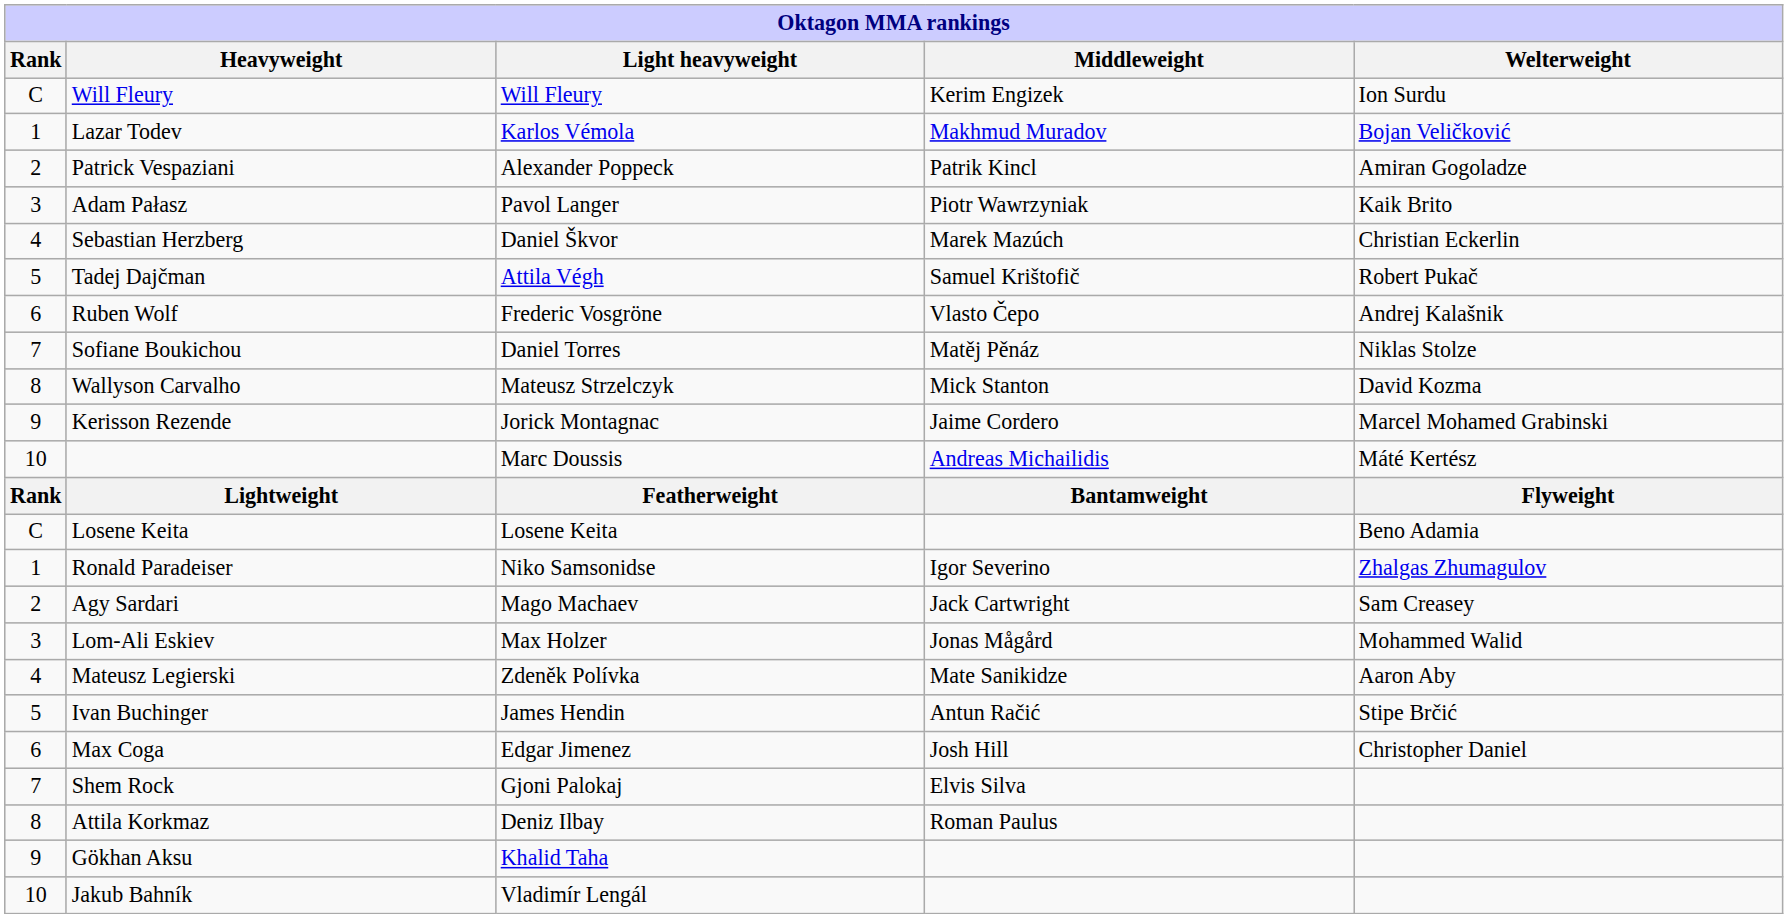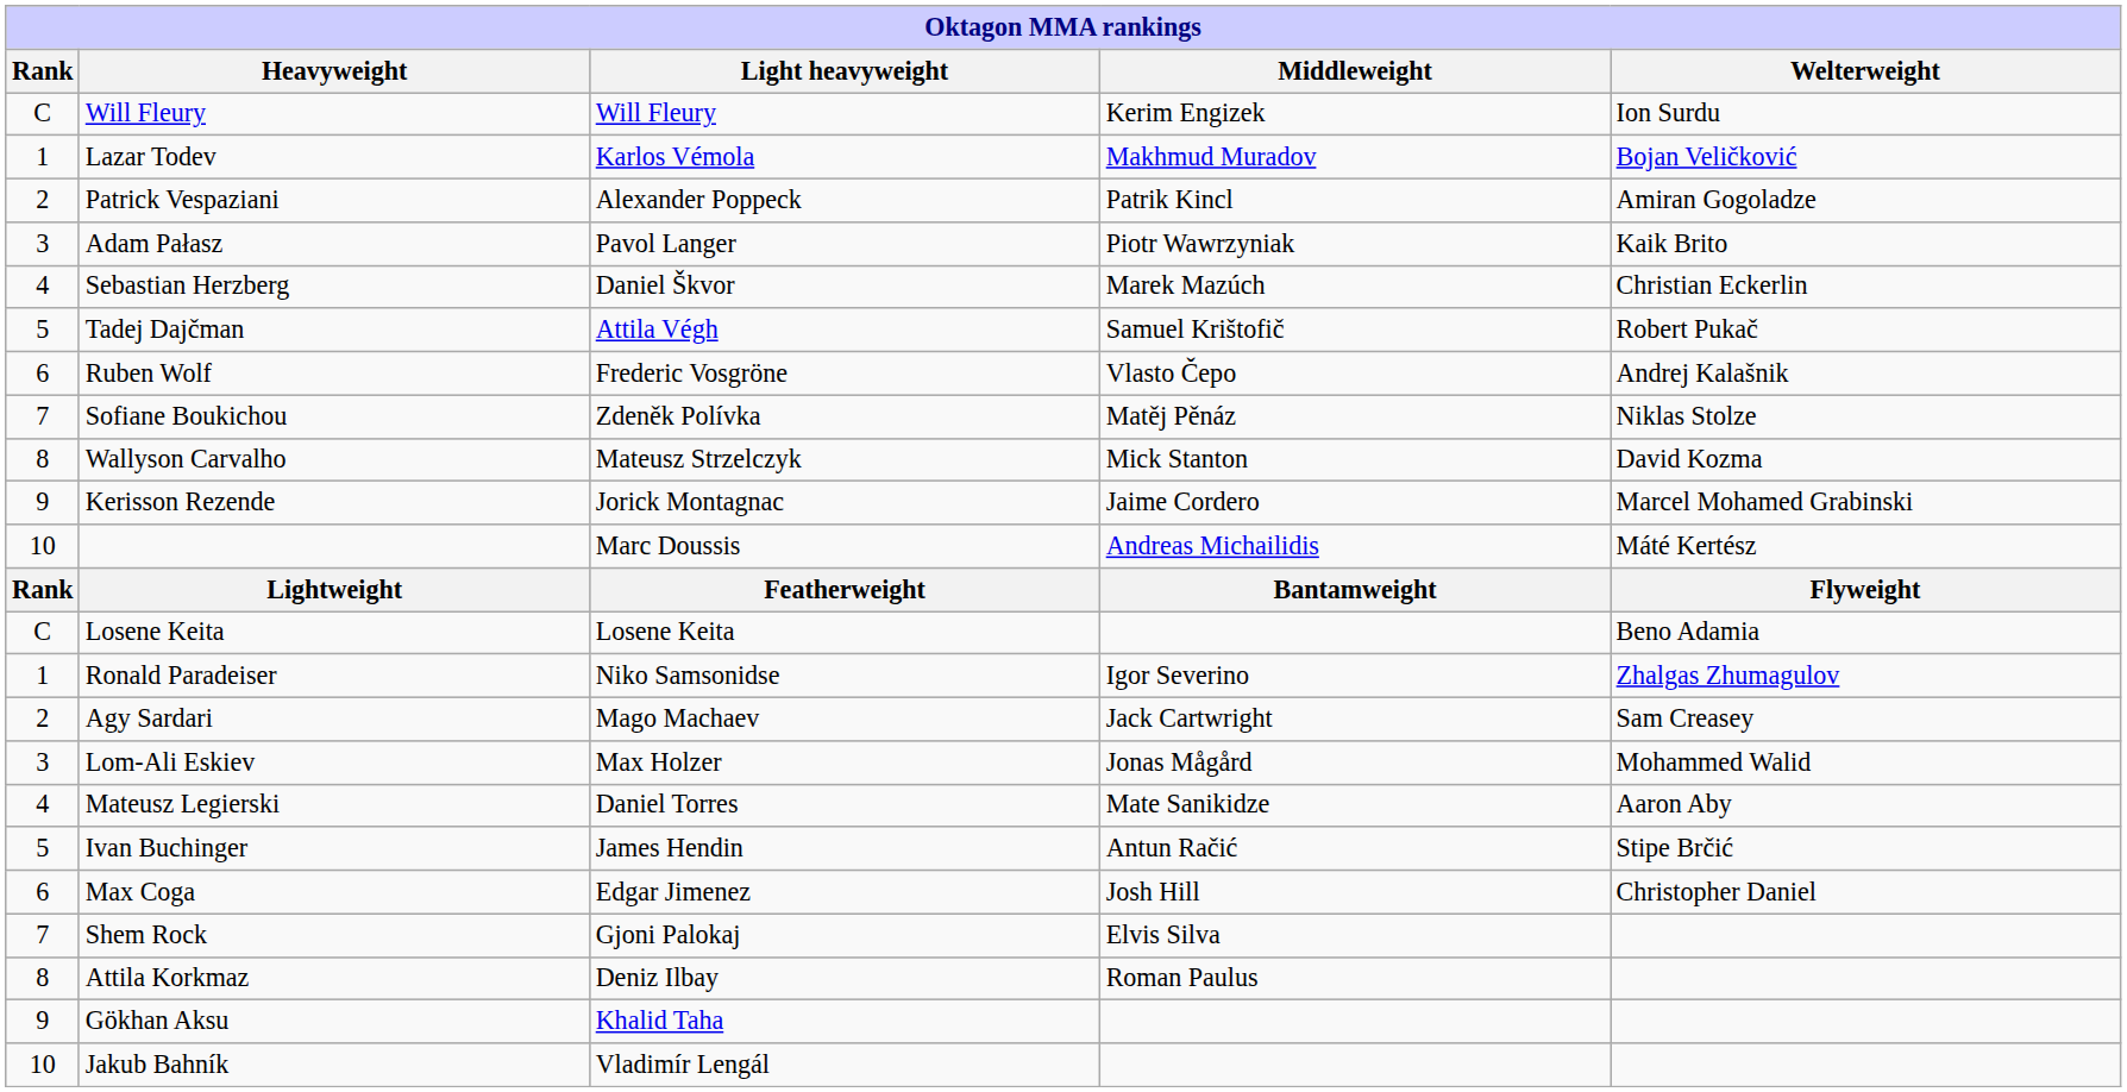 <table class="wikitable" style="width:92%; font-size:90%;">
 <tr>
 <th colspan="6" style="background-color: #ccf; color: #000080; text-align: center;"><strong>Oktagon MMA rankings</strong></th>
 </tr>
 <tr>
 <th style= "width:1%;">Rank</th>
 <th style="width:24%;">Heavyweight</th>
 <th style= "width:24%;">Light heavyweight</th>
 <th style= "width:24%;">Middleweight</th>
 <th style= "width:24%;">Welterweight</th>
 </tr>
 <tr>
 <td align=center>C</td>
 <td> <a href='#'>Will Fleury</a></td>
 <td> <a href='#'>Will Fleury</a></td>
 <td> Kerim Engizek</td>
 <td> Ion Surdu</td>
 </tr>
 <tr>
 <td align=center>1</td>
 <td> Lazar Todev</td>
 <td> <a href='#'>Karlos Vémola</a></td>
 <td> <a href='#'>Makhmud Muradov</a></td>
 <td> <a href='#'>Bojan Veličković</a></td>
 </tr>
 <tr>
 <td align=center>2</td>
 <td> Patrick Vespaziani</td>
 <td> Alexander Poppeck</td>
 <td> Patrik Kincl</td>
 <td> Amiran Gogoladze</td>
 </tr>
 <tr>
 <td align=center>3</td>
 <td> Adam Pałasz</td>
 <td> Pavol Langer</td>
 <td> Piotr Wawrzyniak</td>
 <td> Kaik Brito</td>
 </tr>
 <tr>
 <td align=center>4</td>
 <td> Sebastian Herzberg</td>
 <td> Daniel Škvor</td>
 <td> Marek Mazúch</td>
 <td> Christian Eckerlin</td>
 </tr>
 <tr>
 <td align=center>5</td>
 <td> Tadej Dajčman</td>
 <td> <a href='#'>Attila Végh</a></td>
 <td> Samuel Krištofič</td>
 <td> Robert Pukač</td>
 </tr>
 <tr>
 <td align=center>6</td>
 <td> Ruben Wolf</td>
 <td> Frederic Vosgröne</td>
 <td> Vlasto Čepo</td>
 <td> Andrej Kalašnik</td>
 </tr>
 <tr>
 <td align=center>7</td>
 <td> Sofiane Boukichou</td>
-<td> Daniel Torres</td>
+<td> Zdeněk Polívka</td>
 <td> Matěj Pěnáz</td>
 <td> Niklas Stolze</td>
 </tr>
 <tr>
 <td align=center>8</td>
 <td> Wallyson Carvalho</td>
 <td> Mateusz Strzelczyk</td>
 <td> Mick Stanton</td>
 <td> David Kozma</td>
 </tr>
 <tr>
 <td align=center>9</td>
 <td> Kerisson Rezende</td>
 <td> Jorick Montagnac</td>
 <td> Jaime Cordero</td>
 <td> Marcel Mohamed Grabinski</td>
 </tr>
 <tr>
 <td align=center>10</td>
 <td></td>
 <td> Marc Doussis</td>
 <td> <a href='#'>Andreas Michailidis</a></td>
 <td> Máté Kertész</td>
 </tr>
 <tr>
 <th style= "width:1%;">Rank</th>
 <th style="width:24%;">Lightweight</th>
 <th style= "width:24%;">Featherweight</th>
 <th style= "width:24%;">Bantamweight</th>
 <th style= "width:24%;">Flyweight</th>
 </tr>
 <tr>
 <td align=center>C</td>
 <td> Losene Keita</td>
 <td> Losene Keita</td>
 <td></td>
 <td> Beno Adamia</td>
 </tr>
 <tr>
 <td align=center>1</td>
 <td> Ronald Paradeiser</td>
 <td> Niko Samsonidse</td>
 <td> Igor Severino</td>
 <td> <a href='#'>Zhalgas Zhumagulov</a></td>
 </tr>
 <tr>
 <td align=center>2</td>
 <td> Agy Sardari</td>
 <td> Mago Machaev</td>
 <td> Jack Cartwright</td>
 <td> Sam Creasey</td>
 </tr>
 <tr>
 <td align=center>3</td>
 <td> Lom-Ali Eskiev</td>
 <td> Max Holzer</td>
 <td> Jonas Mågård</td>
 <td> Mohammed Walid</td>
 </tr>
 <tr>
 <td align=center>4</td>
 <td> Mateusz Legierski</td>
-<td> Zdeněk Polívka</td>
+<td> Daniel Torres</td>
 <td> Mate Sanikidze</td>
 <td> Aaron Aby</td>
 </tr>
 <tr>
 <td align=center>5</td>
 <td> Ivan Buchinger</td>
 <td> James Hendin</td>
 <td> Antun Račić</td>
 <td> Stipe Brčić</td>
 </tr>
 <tr>
 <td align=center>6</td>
 <td> Max Coga</td>
 <td> Edgar Jimenez</td>
 <td> Josh Hill</td>
 <td> Christopher Daniel</td>
 </tr>
 <tr>
 <td align=center>7</td>
 <td> Shem Rock</td>
 <td> Gjoni Palokaj</td>
 <td> Elvis Silva</td>
 <td></td>
 </tr>
 <tr>
 <td align=center>8</td>
 <td> Attila Korkmaz</td>
 <td> Deniz Ilbay</td>
 <td> Roman Paulus</td>
 <td></td>
 </tr>
 <tr>
 <td align=center>9</td>
 <td> Gökhan Aksu</td>
 <td> <a href='#'>Khalid Taha</a></td>
 <td></td>
 <td></td>
 </tr>
 <tr>
 <td align=center>10</td>
 <td> Jakub Bahník</td>
 <td> Vladimír Lengál</td>
 <td></td>
 <td></td>
 </tr>
 </table>
